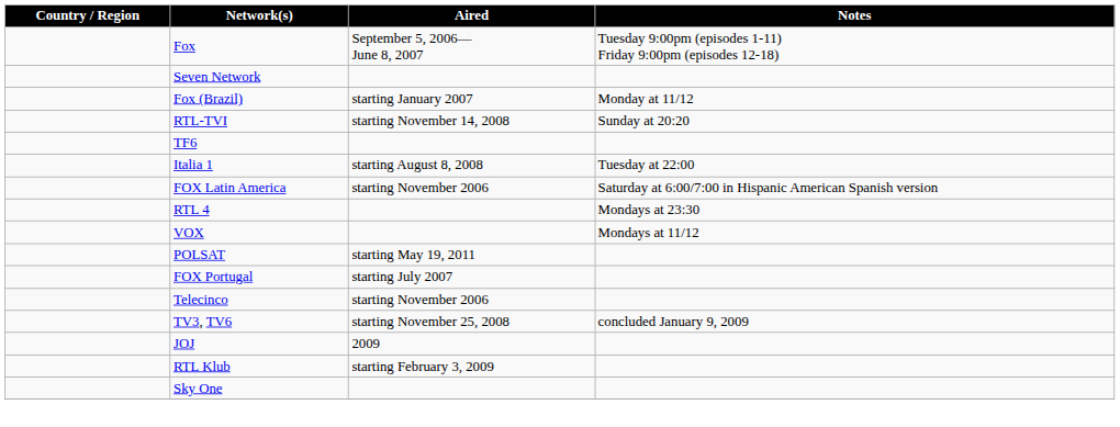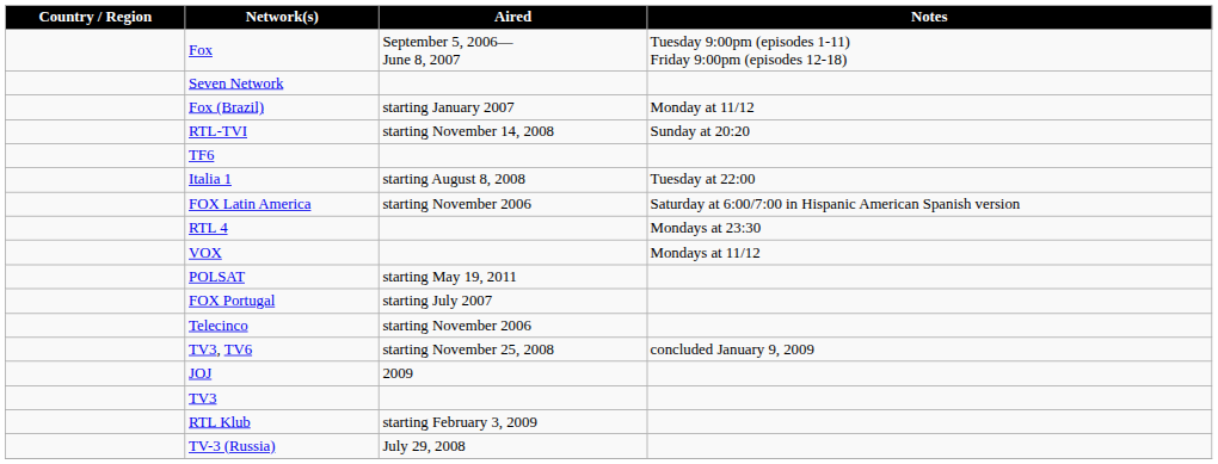 <table class="wikitable" style="width:100%; margin:auto;">
 <tr>
 <th style="color:#fff; background:#000;">Country / Region</th>
 <th style="color:#fff; background:#000;">Network(s)</th>
 <th style="color:#fff; background:#000;">Aired</th>
 <th style="color:#fff; background:#000;">Notes</th>
 </tr>
 <tr>
 <td></td>
 <td><a href='#'>Fox</a></td>
 <td>September 5, 2006—<br>June 8, 2007</td>
 <td>Tuesday 9:00pm (episodes 1-11)<br>Friday 9:00pm (episodes 12-18)</td>
 </tr>
 <tr>
 <td></td>
 <td><a href='#'>Seven Network</a></td>
 <td></td>
 <td></td>
 </tr>
 <tr>
 <td></td>
 <td><a href='#'>Fox (Brazil)</a></td>
 <td>starting January 2007</td>
 <td>Monday at 11/12</td>
 </tr>
 <tr>
 <td></td>
 <td><a href='#'>RTL-TVI</a></td>
 <td>starting November 14, 2008</td>
 <td>Sunday at 20:20</td>
 </tr>
 <tr>
 <td></td>
 <td><a href='#'>TF6</a></td>
 <td></td>
 <td></td>
 </tr>
 <tr>
 <td></td>
 <td><a href='#'>Italia 1</a></td>
 <td>starting August 8, 2008</td>
 <td>Tuesday at 22:00</td>
 </tr>
 <tr>
 <td></td>
 <td><a href='#'>FOX Latin America</a></td>
 <td>starting November 2006</td>
 <td>Saturday at 6:00/7:00 in Hispanic American Spanish version</td>
 </tr>
 <tr>
 <td></td>
 <td><a href='#'>RTL 4</a></td>
 <td></td>
 <td>Mondays at 23:30</td>
 </tr>
 <tr>
 <td></td>
 <td><a href='#'>VOX</a></td>
 <td></td>
 <td>Mondays at 11/12</td>
 </tr>
 <tr>
 <td></td>
 <td><a href='#'>POLSAT</a></td>
 <td>starting May 19, 2011</td>
 <td></td>
 </tr>
 <tr>
 <td></td>
 <td><a href='#'>FOX Portugal</a></td>
 <td>starting July 2007</td>
 <td></td>
 </tr>
 <tr>
 <td></td>
 <td><a href='#'>Telecinco</a></td>
 <td>starting November 2006</td>
 <td></td>
 </tr>
 <tr>
 <td></td>
 <td><a href='#'>TV3</a>, <a href='#'>TV6</a></td>
 <td>starting November 25, 2008</td>
 <td>concluded January 9, 2009</td>
 </tr>
 <tr>
 <td></td>
 <td><a href='#'>JOJ</a></td>
 <td>2009</td>
 <td></td>
 </tr>
 <tr>
 <td></td>
+<td><a href='#'>TV3</a></td>
+<td></td>
+<td></td>
+</tr>
+<tr>
+<td></td>
 <td><a href='#'>RTL Klub</a></td>
 <td>starting February 3, 2009</td>
 <td></td>
 </tr>
 <tr>
 <td></td>
-<td><a href='#'>Sky One</a></td>
-<td></td>
+<td><a href='#'>TV-3 (Russia)</a></td>
+<td>July 29, 2008</td>
 <td></td>
 </tr>
 <tr>
 </tr>
 </table>
